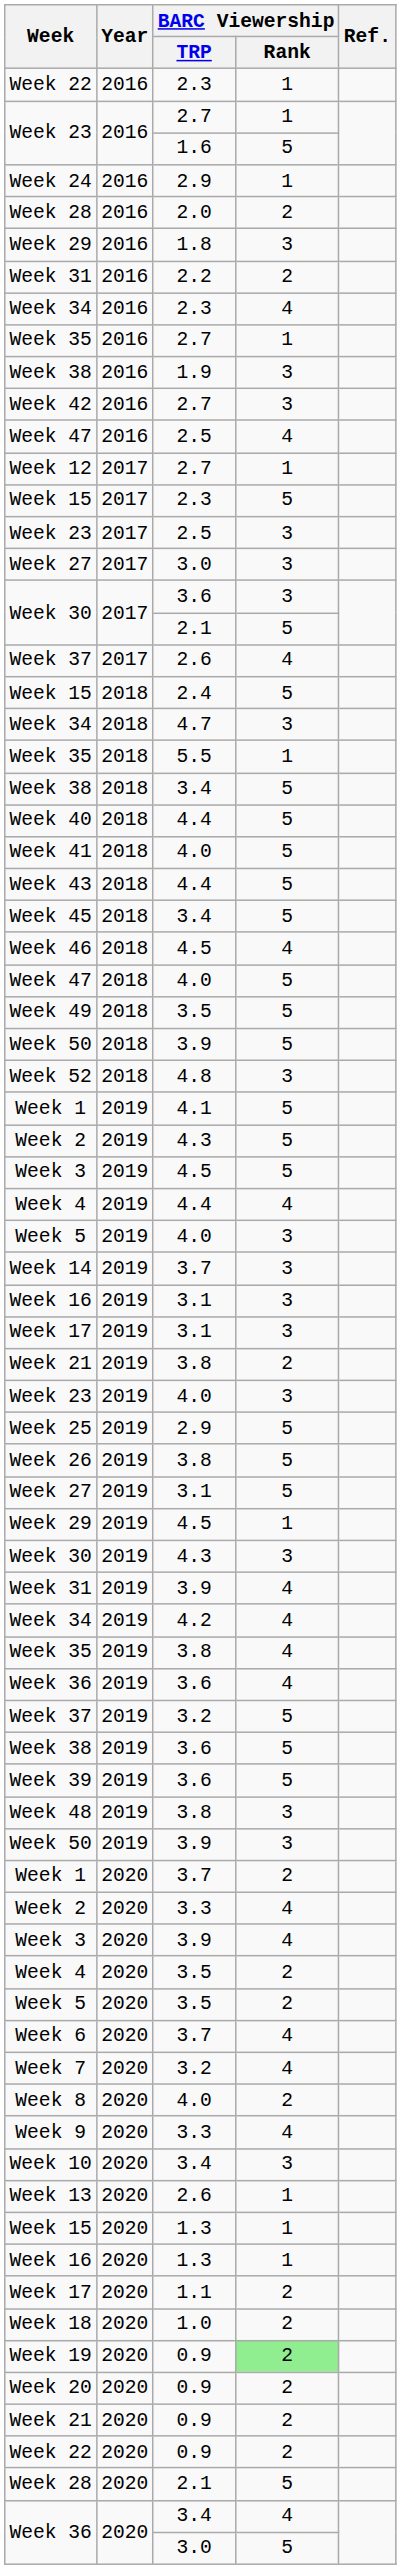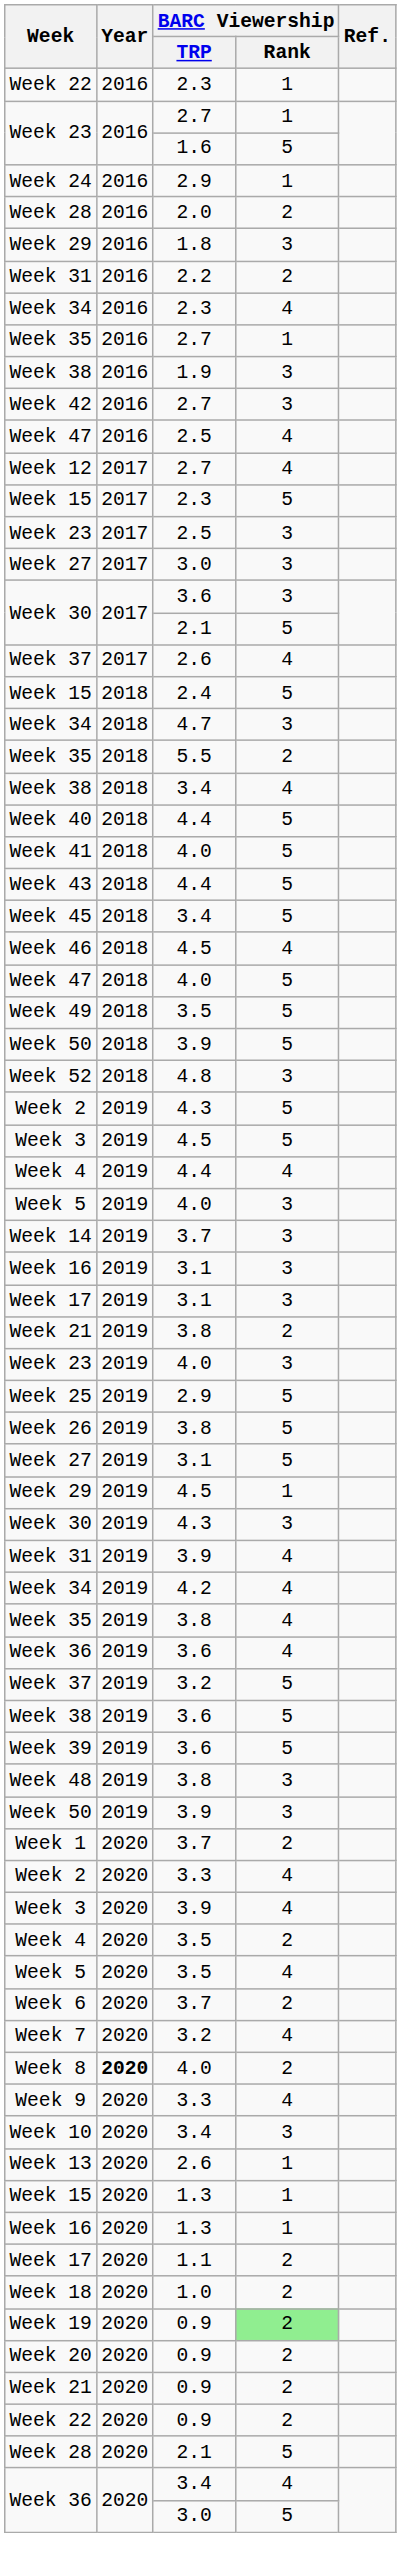 <table class="wikitable sortable" style="text-align:center">
 <tr>
 <th rowspan="2">Week</th>
 <th rowspan="2">Year</th>
 <th colspan="2"><a href='#'>BARC</a> Viewership</th>
 <th rowspan="2">Ref.</th>
 </tr>
 <tr>
 <th><a href='#'>TRP</a></th>
 <th>Rank</th>
 </tr>
 <tr>
 <td>Week 22</td>
 <td>2016</td>
 <td>2.3</td>
 <td>1</td>
 <td></td>
 </tr>
 <tr>
 <td rowspan="2">Week 23</td>
 <td rowspan="2">2016</td>
 <td>2.7</td>
 <td>1</td>
 <td rowspan="2"></td>
 </tr>
 <tr>
 <td>1.6</td>
 <td>5</td>
 </tr>
 <tr>
 <td>Week 24</td>
 <td>2016</td>
 <td>2.9</td>
 <td>1</td>
 <td></td>
 </tr>
 <tr>
 <td>Week 28</td>
 <td>2016</td>
 <td>2.0</td>
 <td>2</td>
 <td></td>
 </tr>
 <tr>
 <td>Week 29</td>
 <td>2016</td>
 <td>1.8</td>
 <td>3</td>
 <td></td>
 </tr>
 <tr>
 <td>Week 31</td>
 <td>2016</td>
 <td>2.2</td>
 <td>2</td>
 <td></td>
 </tr>
 <tr>
 <td>Week 34</td>
 <td>2016</td>
 <td>2.3</td>
 <td>4</td>
 <td></td>
 </tr>
 <tr>
 <td>Week 35</td>
 <td>2016</td>
 <td>2.7</td>
 <td>1</td>
 <td></td>
 </tr>
 <tr>
 <td>Week 38</td>
 <td>2016</td>
 <td>1.9</td>
 <td>3</td>
 <td></td>
 </tr>
 <tr>
 <td>Week 42</td>
 <td>2016</td>
 <td>2.7</td>
 <td>3</td>
 <td></td>
 </tr>
 <tr>
 <td>Week 47</td>
 <td>2016</td>
 <td>2.5</td>
 <td>4</td>
 <td></td>
 </tr>
 <tr>
 <td>Week 12</td>
 <td>2017</td>
 <td>2.7</td>
-<td>1</td>
+<td>4</td>
 <td></td>
 </tr>
 <tr>
 <td>Week 15</td>
 <td>2017</td>
 <td>2.3</td>
 <td>5</td>
 <td></td>
 </tr>
 <tr>
 <td>Week 23</td>
 <td>2017</td>
 <td>2.5</td>
 <td>3</td>
 <td></td>
 </tr>
 <tr>
 <td>Week 27</td>
 <td>2017</td>
 <td>3.0</td>
 <td>3</td>
 <td></td>
 </tr>
 <tr>
 <td rowspan="2">Week 30</td>
 <td rowspan="2">2017</td>
 <td>3.6</td>
 <td>3</td>
 <td rowspan="2"></td>
 </tr>
 <tr>
 <td>2.1</td>
 <td>5</td>
 </tr>
 <tr>
 <td>Week 37</td>
 <td>2017</td>
 <td>2.6</td>
 <td>4</td>
 <td></td>
 </tr>
 <tr>
 <td>Week 15</td>
 <td>2018</td>
 <td>2.4</td>
 <td>5</td>
 <td></td>
 </tr>
 <tr>
 <td>Week 34</td>
 <td>2018</td>
 <td>4.7</td>
 <td>3</td>
 <td></td>
 </tr>
 <tr>
 <td>Week 35</td>
 <td>2018</td>
 <td>5.5</td>
-<td>1</td>
+<td>2</td>
 <td></td>
 </tr>
 <tr>
 <td>Week 38</td>
 <td>2018</td>
 <td>3.4</td>
-<td>5</td>
+<td>4</td>
 <td></td>
 </tr>
 <tr>
 <td>Week 40</td>
 <td>2018</td>
 <td>4.4</td>
 <td>5</td>
 <td></td>
 </tr>
 <tr>
 <td>Week 41</td>
 <td>2018</td>
 <td>4.0</td>
 <td>5</td>
 <td></td>
 </tr>
 <tr>
 <td>Week 43</td>
 <td>2018</td>
 <td>4.4</td>
 <td>5</td>
 <td></td>
 </tr>
 <tr>
 <td>Week 45</td>
 <td>2018</td>
 <td>3.4</td>
 <td>5</td>
 <td></td>
 </tr>
 <tr>
 <td>Week 46</td>
 <td>2018</td>
 <td>4.5</td>
 <td>4</td>
 <td></td>
 </tr>
 <tr>
 <td>Week 47</td>
 <td>2018</td>
 <td>4.0</td>
 <td>5</td>
 <td></td>
 </tr>
 <tr>
 <td>Week 49</td>
 <td>2018</td>
 <td>3.5</td>
 <td>5</td>
 <td></td>
 </tr>
 <tr>
 <td>Week 50</td>
 <td>2018</td>
 <td>3.9</td>
 <td>5</td>
 <td></td>
 </tr>
 <tr>
 <td>Week 52</td>
 <td>2018</td>
 <td>4.8</td>
 <td>3</td>
-<td></td>
-</tr>
-<tr>
-<td>Week 1</td>
-<td>2019</td>
-<td>4.1</td>
-<td>5</td>
 <td></td>
 </tr>
 <tr>
 <td>Week 2</td>
 <td>2019</td>
 <td>4.3</td>
 <td>5</td>
 <td></td>
 </tr>
 <tr>
 <td>Week 3</td>
 <td>2019</td>
 <td>4.5</td>
 <td>5</td>
 <td></td>
 </tr>
 <tr>
 <td>Week 4</td>
 <td>2019</td>
 <td>4.4</td>
 <td>4</td>
 <td></td>
 </tr>
 <tr>
 <td>Week 5</td>
 <td>2019</td>
 <td>4.0</td>
 <td>3</td>
 <td></td>
 </tr>
 <tr>
 <td>Week 14</td>
 <td>2019</td>
 <td>3.7</td>
 <td>3</td>
 <td></td>
 </tr>
 <tr>
 <td>Week 16</td>
 <td>2019</td>
 <td>3.1</td>
 <td>3</td>
 <td></td>
 </tr>
 <tr>
 <td>Week 17</td>
 <td>2019</td>
 <td>3.1</td>
 <td>3</td>
 <td></td>
 </tr>
 <tr>
 <td>Week 21</td>
 <td>2019</td>
 <td>3.8</td>
 <td>2</td>
 <td></td>
 </tr>
 <tr>
 <td>Week 23</td>
 <td>2019</td>
 <td>4.0</td>
 <td>3</td>
 <td></td>
 </tr>
 <tr>
 <td>Week 25</td>
 <td>2019</td>
 <td>2.9</td>
 <td>5</td>
 <td></td>
 </tr>
 <tr>
 <td>Week 26</td>
 <td>2019</td>
 <td>3.8</td>
 <td>5</td>
 <td></td>
 </tr>
 <tr>
 <td>Week 27</td>
 <td>2019</td>
 <td>3.1</td>
 <td>5</td>
 <td></td>
 </tr>
 <tr>
 <td>Week 29</td>
 <td>2019</td>
 <td>4.5</td>
 <td>1</td>
 <td></td>
 </tr>
 <tr>
 <td>Week 30</td>
 <td>2019</td>
 <td>4.3</td>
 <td>3</td>
 <td></td>
 </tr>
 <tr>
 <td>Week 31</td>
 <td>2019</td>
 <td>3.9</td>
 <td>4</td>
 <td></td>
 </tr>
 <tr>
 <td>Week 34</td>
 <td>2019</td>
 <td>4.2</td>
 <td>4</td>
 <td></td>
 </tr>
 <tr>
 <td>Week 35</td>
 <td>2019</td>
 <td>3.8</td>
 <td>4</td>
 <td></td>
 </tr>
 <tr>
 <td>Week 36</td>
 <td>2019</td>
 <td>3.6</td>
 <td>4</td>
 <td></td>
 </tr>
 <tr>
 <td>Week 37</td>
 <td>2019</td>
 <td>3.2</td>
 <td>5</td>
 <td></td>
 </tr>
 <tr>
 <td>Week 38</td>
 <td>2019</td>
 <td>3.6</td>
 <td>5</td>
 <td></td>
 </tr>
 <tr>
 <td>Week 39</td>
 <td>2019</td>
 <td>3.6</td>
 <td>5</td>
 <td></td>
 </tr>
 <tr>
 <td>Week 48</td>
 <td>2019</td>
 <td>3.8</td>
 <td>3</td>
 <td></td>
 </tr>
 <tr>
 <td>Week 50</td>
 <td>2019</td>
 <td>3.9</td>
 <td>3</td>
 <td></td>
 </tr>
 <tr>
 <td>Week 1</td>
 <td>2020</td>
 <td>3.7</td>
 <td>2</td>
 <td></td>
 </tr>
 <tr>
 <td>Week 2</td>
 <td>2020</td>
 <td>3.3</td>
 <td>4</td>
 <td></td>
 </tr>
 <tr>
 <td>Week 3</td>
 <td>2020</td>
 <td>3.9</td>
 <td>4</td>
 <td></td>
 </tr>
 <tr>
 <td>Week 4</td>
 <td>2020</td>
 <td>3.5</td>
 <td>2</td>
 <td></td>
 </tr>
 <tr>
 <td>Week 5</td>
 <td>2020</td>
 <td>3.5</td>
-<td>2</td>
+<td>4</td>
 <td></td>
 </tr>
 <tr>
 <td>Week 6</td>
 <td>2020</td>
 <td>3.7</td>
-<td>4</td>
+<td>2</td>
 <td></td>
 </tr>
 <tr>
 <td>Week 7</td>
 <td>2020</td>
 <td>3.2</td>
 <td>4</td>
 <td></td>
 </tr>
 <tr>
 <td>Week 8</td>
-<td>2020</td>
+<td><strong>2020</strong></td>
 <td>4.0</td>
 <td>2</td>
 <td></td>
 </tr>
 <tr>
 <td>Week 9</td>
 <td>2020</td>
 <td>3.3</td>
 <td>4</td>
 <td></td>
 </tr>
 <tr>
 <td>Week 10</td>
 <td>2020</td>
 <td>3.4</td>
 <td>3</td>
 <td></td>
 </tr>
 <tr>
 <td>Week 13</td>
 <td>2020</td>
 <td>2.6</td>
 <td>1</td>
 <td></td>
 </tr>
 <tr>
 <td>Week 15</td>
 <td>2020</td>
 <td>1.3</td>
 <td>1</td>
 <td></td>
 </tr>
 <tr>
 <td>Week 16</td>
 <td>2020</td>
 <td>1.3</td>
 <td>1</td>
 <td></td>
 </tr>
 <tr>
 <td>Week 17</td>
 <td>2020</td>
 <td>1.1</td>
 <td>2</td>
 <td></td>
 </tr>
 <tr>
 <td>Week 18</td>
 <td>2020</td>
 <td>1.0</td>
 <td>2</td>
 <td></td>
 </tr>
 <tr>
 <td>Week 19</td>
 <td>2020</td>
 <td>0.9</td>
 <td style="background: lightgreen;">2</td>
 <td></td>
 </tr>
 <tr>
 <td>Week 20</td>
 <td>2020</td>
 <td>0.9</td>
 <td>2</td>
 <td></td>
 </tr>
 <tr>
 <td>Week 21</td>
 <td>2020</td>
 <td>0.9</td>
 <td>2</td>
 <td></td>
 </tr>
 <tr>
 <td>Week 22</td>
 <td>2020</td>
 <td>0.9</td>
 <td>2</td>
 <td></td>
 </tr>
 <tr>
 <td>Week 28</td>
 <td>2020</td>
 <td>2.1</td>
 <td>5</td>
 <td></td>
 </tr>
 <tr>
 <td rowspan="2">Week 36</td>
 <td rowspan="2">2020</td>
 <td>3.4</td>
 <td>4</td>
 <td rowspan="2"></td>
 </tr>
 <tr>
 <td>3.0</td>
 <td>5</td>
 </tr>
 </table>
